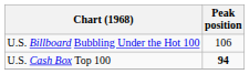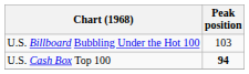 <table class="wikitable">
 <tr>
 <th align="left">Chart (1968)</th>
 <th align="left">Peak<br>position</th>
 </tr>
 <tr>
 <td>U.S. <em><a href='#'>Billboard</a></em> <a href='#'>Bubbling Under the Hot 100</a></td>
-<td style="text-align:center;">106</td>
+<td style="text-align:center;">103</td>
 </tr>
 <tr>
 <td>U.S. <em><a href='#'>Cash Box</a></em> Top 100 </td>
 <td style="text-align:center;"><strong>94</strong></td>
 </tr>
 <tr>
 </tr>
 </table>
